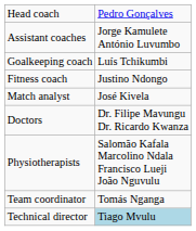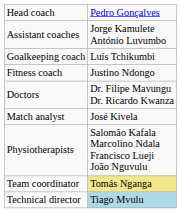 <table class="wikitable">
 <tr>
 <td>Head coach</td>
 <td> <a href='#'>Pedro Gonçalves</a></td>
 </tr>
 <tr>
 <td>Assistant coaches</td>
 <td> Jorge Kamulete<br> António Luvumbo</td>
 </tr>
 <tr>
 <td>Goalkeeping coach</td>
 <td> Luís Tchikumbi</td>
 </tr>
 <tr>
 <td>Fitness coach</td>
 <td> Justino Ndongo</td>
 </tr>
 <tr>
+<td>Doctors</td>
+<td> Dr. Filipe Mavungu<br> Dr. Ricardo Kwanza</td>
+</tr>
+<tr>
 <td>Match analyst</td>
 <td> José Kivela</td>
-</tr>
-<tr>
-<td>Doctors</td>
-<td> Dr. Filipe Mavungu<br> Dr. Ricardo Kwanza</td>
 </tr>
 <tr>
 <td>Physiotherapists</td>
 <td> Salomão Kafala<br> Marcolino Ndala<br> Francisco Lueji<br> João Nguvulu</td>
 </tr>
 <tr>
 <td>Team coordinator</td>
-<td> Tomás Nganga</td>
+<td style="background: khaki;"> Tomás Nganga</td>
 </tr>
 <tr>
 <td>Technical director</td>
 <td style="background: lightblue;"> Tiago Mvulu</td>
 </tr>
 </table>
